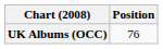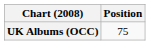 <table class="wikitable plainrowheaders" style="text-align:center">
 <tr>
 <th scope="col">Chart (2008)</th>
 <th scope="col">Position</th>
 </tr>
 <tr>
 <th scope="row">UK Albums (OCC)</th>
-<td>76</td>
+<td>75</td>
 </tr>
 </table>
